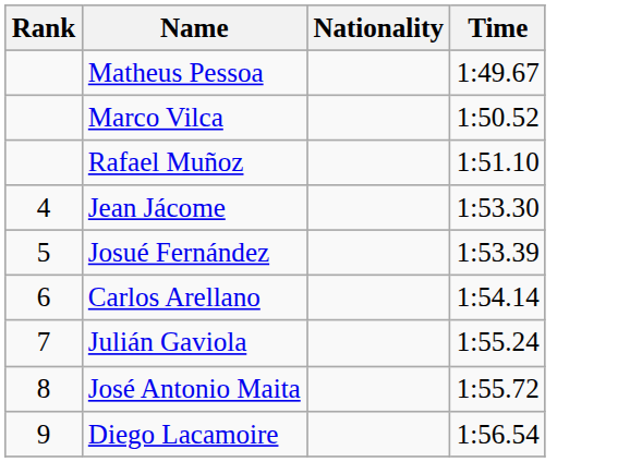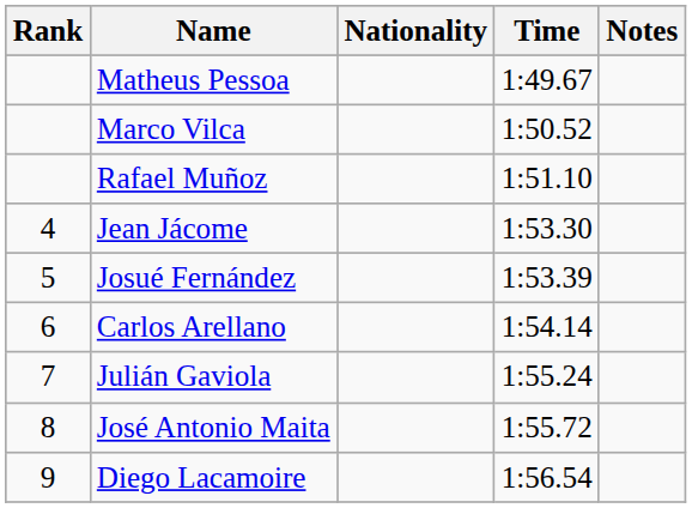 <table class="wikitable sortable" style="text-align:center;font-size:95%">
 <tr>
 <th>Rank</th>
 <th>Name</th>
 <th>Nationality</th>
 <th>Time</th>
+<th>Notes</th>
 </tr>
 <tr>
 <td></td>
 <td align=left><a href='#'>Matheus Pessoa</a></td>
 <td align=left></td>
 <td>1:49.67</td>
+<td></td>
 </tr>
 <tr>
 <td></td>
 <td align=left><a href='#'>Marco Vilca</a></td>
 <td align=left></td>
 <td>1:50.52</td>
+<td></td>
 </tr>
 <tr>
 <td></td>
 <td align=left><a href='#'>Rafael Muñoz</a></td>
 <td align=left></td>
 <td>1:51.10</td>
+<td></td>
 </tr>
 <tr>
 <td>4</td>
 <td align=left><a href='#'>Jean Jácome</a></td>
 <td align=left></td>
 <td>1:53.30</td>
+<td></td>
 </tr>
 <tr>
 <td>5</td>
 <td align=left><a href='#'>Josué Fernández</a></td>
 <td align=left></td>
 <td>1:53.39</td>
+<td></td>
 </tr>
 <tr>
 <td>6</td>
 <td align=left><a href='#'>Carlos Arellano</a></td>
 <td align=left></td>
 <td>1:54.14</td>
+<td></td>
 </tr>
 <tr>
 <td>7</td>
 <td align=left><a href='#'>Julián Gaviola</a></td>
 <td align=left></td>
 <td>1:55.24</td>
+<td></td>
 </tr>
 <tr>
 <td>8</td>
 <td align=left><a href='#'>José Antonio Maita</a></td>
 <td align=left></td>
 <td>1:55.72</td>
+<td></td>
 </tr>
 <tr>
 <td>9</td>
 <td align=left><a href='#'>Diego Lacamoire</a></td>
 <td align=left></td>
 <td>1:56.54</td>
+<td></td>
 </tr>
 </table>
